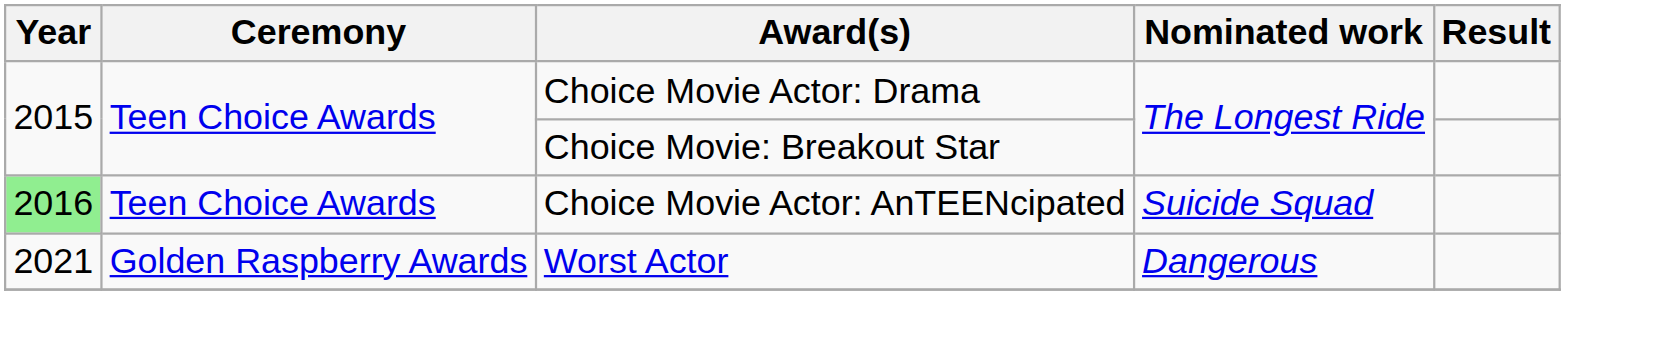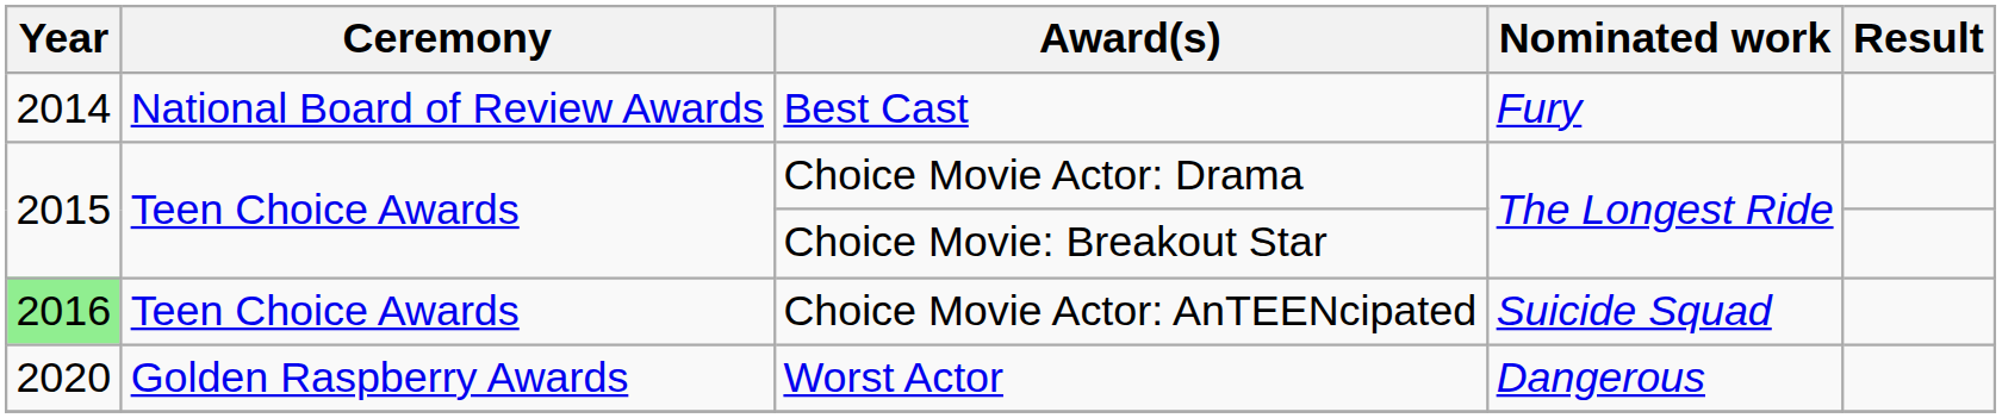 <table class="wikitable">
 <tr>
 <th>Year</th>
 <th>Ceremony</th>
 <th>Award(s)</th>
 <th>Nominated work</th>
 <th>Result</th>
+</tr>
+<tr>
+<td>2014</td>
+<td><a href='#'>National Board of Review Awards</a></td>
+<td><a href='#'>Best Cast</a></td>
+<td><em><a href='#'>Fury</a></em></td>
+<td></td>
 </tr>
 <tr>
 <td rowspan="2">2015</td>
 <td rowspan="2"><a href='#'>Teen Choice Awards</a></td>
 <td>Choice Movie Actor: Drama</td>
 <td rowspan="2"><em><a href='#'>The Longest Ride</a></em></td>
 <td></td>
 </tr>
 <tr>
 <td>Choice Movie: Breakout Star</td>
 <td></td>
 </tr>
 <tr>
 <td style="background: lightgreen;">2016</td>
 <td><a href='#'>Teen Choice Awards</a></td>
 <td>Choice Movie Actor: AnTEENcipated</td>
 <td><em><a href='#'>Suicide Squad</a></em></td>
 <td></td>
 </tr>
 <tr>
-<td>2021</td>
+<td>2020</td>
 <td><a href='#'>Golden Raspberry Awards</a></td>
 <td><a href='#'>Worst Actor</a></td>
 <td><em><a href='#'>Dangerous</a></em></td>
 <td></td>
 </tr>
 <tr>
 </tr>
 </table>
